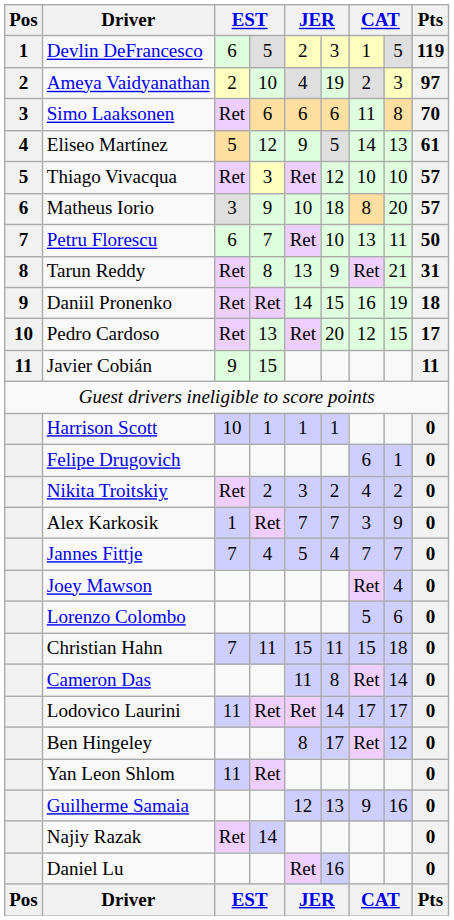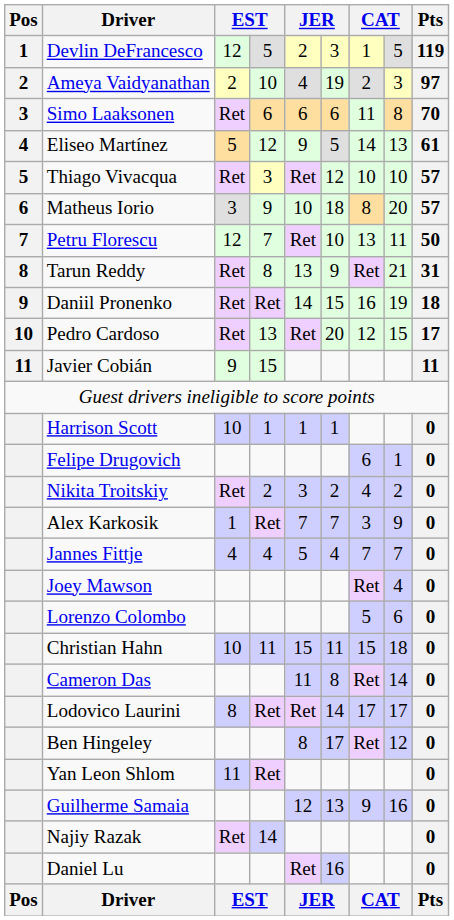 <table class="wikitable" style="font-size: 85%; text-align:center">
 <tr valign="top">
 <th valign="middle">Pos</th>
 <th valign="middle">Driver</th>
 <th colspan=2><a href='#'>EST</a><br></th>
 <th colspan=2><a href='#'>JER</a><br></th>
 <th colspan=2><a href='#'>CAT</a><br></th>
 <th valign="middle">Pts</th>
 </tr>
 <tr>
 <th>1</th>
 <td align=left> <a href='#'>Devlin DeFrancesco</a></td>
-<td style="background:#DFFFDF;">6</td>
+<td style="background:#DFFFDF;">12</td>
 <td style="background:#DFDFDF;">5</td>
 <td style="background:#FFFFBF;">2</td>
 <td style="background:#FFFFBF;">3</td>
 <td style="background:#FFFFBF;">1</td>
 <td style="background:#DFDFDF;">5</td>
 <th>119</th>
 </tr>
 <tr>
 <th>2</th>
 <td align=left nowrap> <a href='#'>Ameya Vaidyanathan</a></td>
 <td style="background:#FFFFBF;">2</td>
 <td style="background:#DFFFDF;">10</td>
 <td style="background:#DFDFDF;">4</td>
 <td style="background:#DFFFDF;">19</td>
 <td style="background:#DFDFDF;">2</td>
 <td style="background:#FFFFBF;">3</td>
 <th>97</th>
 </tr>
 <tr>
 <th>3</th>
 <td align=left> <a href='#'>Simo Laaksonen</a></td>
 <td style="background:#EFCFFF;">Ret</td>
 <td style="background:#FFDF9F;">6</td>
 <td style="background:#FFDF9F;">6</td>
 <td style="background:#FFDF9F;">6</td>
 <td style="background:#DFFFDF;">11</td>
 <td style="background:#FFDF9F;">8</td>
 <th>70</th>
 </tr>
 <tr>
 <th>4</th>
 <td align=left> Eliseo Martínez</td>
 <td style="background:#FFDF9F;">5</td>
 <td style="background:#DFFFDF;">12</td>
 <td style="background:#DFFFDF;">9</td>
 <td style="background:#DFDFDF;">5</td>
 <td style="background:#DFFFDF;">14</td>
 <td style="background:#DFFFDF;">13</td>
 <th>61</th>
 </tr>
 <tr>
 <th>5</th>
 <td align=left> Thiago Vivacqua</td>
 <td style="background:#EFCFFF;">Ret</td>
 <td style="background:#FFFFBF;">3</td>
 <td style="background:#EFCFFF;">Ret</td>
 <td style="background:#DFFFDF;">12</td>
 <td style="background:#DFFFDF;">10</td>
 <td style="background:#DFFFDF;">10</td>
 <th>57</th>
 </tr>
 <tr>
 <th>6</th>
 <td align=left> Matheus Iorio</td>
 <td style="background:#DFDFDF;">3</td>
 <td style="background:#DFFFDF;">9</td>
 <td style="background:#DFFFDF;">10</td>
 <td style="background:#DFFFDF;">18</td>
 <td style="background:#FFDF9F;">8</td>
 <td style="background:#DFFFDF;">20</td>
 <th>57</th>
 </tr>
 <tr>
 <th>7</th>
 <td align=left> <a href='#'>Petru Florescu</a></td>
-<td style="background:#DFFFDF;">6</td>
+<td style="background:#DFFFDF;">12</td>
 <td style="background:#DFFFDF;">7</td>
 <td style="background:#EFCFFF;">Ret</td>
 <td style="background:#DFFFDF;">10</td>
 <td style="background:#DFFFDF;">13</td>
 <td style="background:#DFFFDF;">11</td>
 <th>50</th>
 </tr>
 <tr>
 <th>8</th>
 <td align=left> Tarun Reddy</td>
 <td style="background:#EFCFFF;">Ret</td>
 <td style="background:#DFFFDF;">8</td>
 <td style="background:#DFFFDF;">13</td>
 <td style="background:#DFFFDF;">9</td>
 <td style="background:#EFCFFF;">Ret</td>
 <td style="background:#DFFFDF;">21</td>
 <th>31</th>
 </tr>
 <tr>
 <th>9</th>
 <td align=left> Daniil Pronenko</td>
 <td style="background:#EFCFFF;">Ret</td>
 <td style="background:#EFCFFF;">Ret</td>
 <td style="background:#DFFFDF;">14</td>
 <td style="background:#DFFFDF;">15</td>
 <td style="background:#DFFFDF;">16</td>
 <td style="background:#DFFFDF;">19</td>
 <th>18</th>
 </tr>
 <tr>
 <th>10</th>
 <td align=left> Pedro Cardoso</td>
 <td style="background:#EFCFFF;">Ret</td>
 <td style="background:#DFFFDF;">13</td>
 <td style="background:#EFCFFF;">Ret</td>
 <td style="background:#DFFFDF;">20</td>
 <td style="background:#DFFFDF;">12</td>
 <td style="background:#DFFFDF;">15</td>
 <th>17</th>
 </tr>
 <tr>
 <th>11</th>
 <td align=left> Javier Cobián</td>
 <td style="background:#DFFFDF;">9</td>
 <td style="background:#DFFFDF;">15</td>
 <td></td>
 <td></td>
 <td></td>
 <td></td>
 <th>11</th>
 </tr>
 <tr>
 <td colspan=9><em>Guest drivers ineligible to score points</em></td>
 </tr>
 <tr>
 <th></th>
 <td align=left> <a href='#'>Harrison Scott</a></td>
 <td style="background:#CFCFFF;">10</td>
 <td style="background:#CFCFFF;">1</td>
 <td style="background:#CFCFFF;">1</td>
 <td style="background:#CFCFFF;">1</td>
 <td></td>
 <td></td>
 <th>0</th>
 </tr>
 <tr>
 <th></th>
 <td align=left> <a href='#'>Felipe Drugovich</a></td>
 <td></td>
 <td></td>
 <td></td>
 <td></td>
 <td style="background:#CFCFFF;">6</td>
 <td style="background:#CFCFFF;">1</td>
 <th>0</th>
 </tr>
 <tr>
 <th></th>
 <td align=left> <a href='#'>Nikita Troitskiy</a></td>
 <td style="background:#EFCFFF;">Ret</td>
 <td style="background:#CFCFFF;">2</td>
 <td style="background:#CFCFFF;">3</td>
 <td style="background:#CFCFFF;">2</td>
 <td style="background:#CFCFFF;">4</td>
 <td style="background:#CFCFFF;">2</td>
 <th>0</th>
 </tr>
 <tr>
 <th></th>
 <td align=left> Alex Karkosik</td>
 <td style="background:#CFCFFF;">1</td>
 <td style="background:#EFCFFF;">Ret</td>
 <td style="background:#CFCFFF;">7</td>
 <td style="background:#CFCFFF;">7</td>
 <td style="background:#CFCFFF;">3</td>
 <td style="background:#CFCFFF;">9</td>
 <th>0</th>
 </tr>
 <tr>
 <th></th>
 <td align=left> <a href='#'>Jannes Fittje</a></td>
-<td style="background:#CFCFFF;">7</td>
+<td style="background:#CFCFFF;">4</td>
 <td style="background:#CFCFFF;">4</td>
 <td style="background:#CFCFFF;">5</td>
 <td style="background:#CFCFFF;">4</td>
 <td style="background:#CFCFFF;">7</td>
 <td style="background:#CFCFFF;">7</td>
 <th>0</th>
 </tr>
 <tr>
 <th></th>
 <td align=left> <a href='#'>Joey Mawson</a></td>
 <td></td>
 <td></td>
 <td></td>
 <td></td>
 <td style="background:#EFCFFF;">Ret</td>
 <td style="background:#CFCFFF;">4</td>
 <th>0</th>
 </tr>
 <tr>
 <th></th>
 <td align=left> <a href='#'>Lorenzo Colombo</a></td>
 <td></td>
 <td></td>
 <td></td>
 <td></td>
 <td style="background:#CFCFFF;">5</td>
 <td style="background:#CFCFFF;">6</td>
 <th>0</th>
 </tr>
 <tr>
 <th></th>
 <td align=left> Christian Hahn</td>
-<td style="background:#CFCFFF;">7</td>
+<td style="background:#CFCFFF;">10</td>
 <td style="background:#CFCFFF;">11</td>
 <td style="background:#CFCFFF;">15</td>
 <td style="background:#CFCFFF;">11</td>
 <td style="background:#CFCFFF;">15</td>
 <td style="background:#CFCFFF;">18</td>
 <th>0</th>
 </tr>
 <tr>
 <th></th>
 <td align=left> <a href='#'>Cameron Das</a></td>
 <td></td>
 <td></td>
 <td style="background:#CFCFFF;">11</td>
 <td style="background:#CFCFFF;">8</td>
 <td style="background:#EFCFFF;">Ret</td>
 <td style="background:#CFCFFF;">14</td>
 <th>0</th>
 </tr>
 <tr>
 <th></th>
 <td align=left> Lodovico Laurini</td>
-<td style="background:#CFCFFF;">11</td>
+<td style="background:#CFCFFF;">8</td>
 <td style="background:#EFCFFF;">Ret</td>
 <td style="background:#EFCFFF;">Ret</td>
 <td style="background:#CFCFFF;">14</td>
 <td style="background:#CFCFFF;">17</td>
 <td style="background:#CFCFFF;">17</td>
 <th>0</th>
 </tr>
 <tr>
 <th></th>
 <td align=left> Ben Hingeley</td>
 <td></td>
 <td></td>
 <td style="background:#CFCFFF;">8</td>
 <td style="background:#CFCFFF;">17</td>
 <td style="background:#EFCFFF;">Ret</td>
 <td style="background:#CFCFFF;">12</td>
 <th>0</th>
 </tr>
 <tr>
 <th></th>
 <td align=left> Yan Leon Shlom</td>
 <td style="background:#CFCFFF;">11</td>
 <td style="background:#EFCFFF;">Ret</td>
 <td></td>
 <td></td>
 <td></td>
 <td></td>
 <th>0</th>
 </tr>
 <tr>
 <th></th>
 <td align=left> <a href='#'>Guilherme Samaia</a></td>
 <td></td>
 <td></td>
 <td style="background:#CFCFFF;">12</td>
 <td style="background:#CFCFFF;">13</td>
 <td style="background:#CFCFFF;">9</td>
 <td style="background:#CFCFFF;">16</td>
 <th>0</th>
 </tr>
 <tr>
 <th></th>
 <td align=left> Najiy Razak</td>
 <td style="background:#EFCFFF;">Ret</td>
 <td style="background:#CFCFFF;">14</td>
 <td></td>
 <td></td>
 <td></td>
 <td></td>
 <th>0</th>
 </tr>
 <tr>
 <th></th>
 <td align=left> Daniel Lu</td>
 <td></td>
 <td></td>
 <td style="background:#EFCFFF;">Ret</td>
 <td style="background:#CFCFFF;">16</td>
 <td></td>
 <td></td>
 <th>0</th>
 </tr>
 <tr valign="top">
 <th valign="middle">Pos</th>
 <th valign="middle">Driver</th>
 <th colspan=2><a href='#'>EST</a><br></th>
 <th colspan=2><a href='#'>JER</a><br></th>
 <th colspan=2><a href='#'>CAT</a><br></th>
 <th valign="middle">Pts</th>
 </tr>
 </table>
